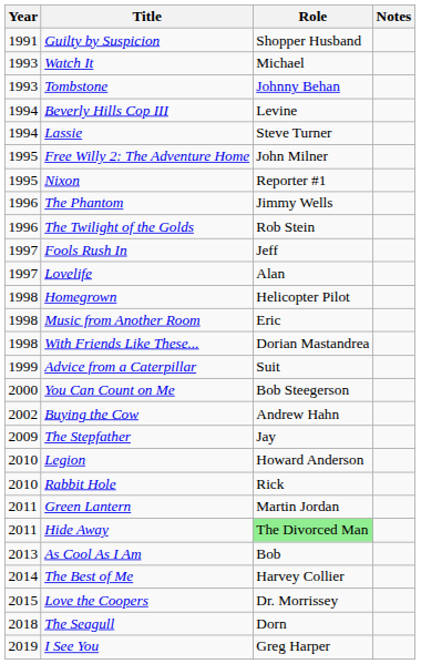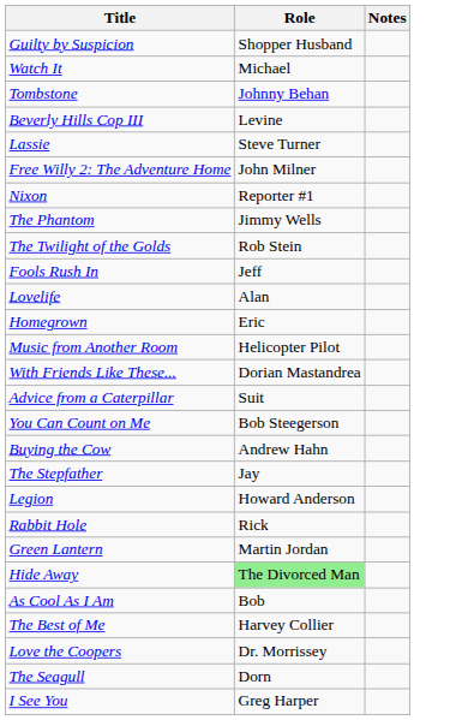 <table class="wikitable sortable">
 <tr>
-<th>Year</th>
 <th>Title</th>
 <th>Role</th>
 <th class="unsortable">Notes</th>
 </tr>
 <tr>
-<td>1991</td>
 <td><em><a href='#'>Guilty by Suspicion</a></em></td>
 <td>Shopper Husband</td>
 <td></td>
 </tr>
 <tr>
-<td>1993</td>
 <td><em><a href='#'>Watch It</a></em></td>
 <td>Michael</td>
 <td></td>
 </tr>
 <tr>
-<td>1993</td>
 <td><em><a href='#'>Tombstone</a></em></td>
 <td><a href='#'>Johnny Behan</a></td>
 <td></td>
 </tr>
 <tr>
-<td>1994</td>
 <td><em><a href='#'>Beverly Hills Cop III</a></em></td>
 <td>Levine</td>
 <td></td>
 </tr>
 <tr>
-<td>1994</td>
 <td><em><a href='#'>Lassie</a></em></td>
 <td>Steve Turner</td>
 <td></td>
 </tr>
 <tr>
-<td>1995</td>
 <td><em><a href='#'>Free Willy 2: The Adventure Home</a></em></td>
 <td>John Milner</td>
 <td></td>
 </tr>
 <tr>
-<td>1995</td>
 <td><em><a href='#'>Nixon</a></em></td>
 <td>Reporter #1</td>
 <td></td>
 </tr>
 <tr>
-<td>1996</td>
 <td><em><a href='#'>The Phantom</a></em></td>
 <td>Jimmy Wells</td>
 <td></td>
 </tr>
 <tr>
-<td>1996</td>
 <td><em><a href='#'>The Twilight of the Golds</a></em></td>
 <td>Rob Stein</td>
 <td></td>
 </tr>
 <tr>
-<td>1997</td>
 <td><em><a href='#'>Fools Rush In</a></em></td>
 <td>Jeff</td>
 <td></td>
 </tr>
 <tr>
-<td>1997</td>
 <td><em><a href='#'>Lovelife</a></em></td>
 <td>Alan</td>
 <td></td>
 </tr>
 <tr>
-<td>1998</td>
 <td><em><a href='#'>Homegrown</a></em></td>
+<td>Eric</td>
+<td></td>
+</tr>
+<tr>
+<td><em><a href='#'>Music from Another Room</a></em></td>
 <td>Helicopter Pilot</td>
 <td></td>
 </tr>
 <tr>
-<td>1998</td>
-<td><em><a href='#'>Music from Another Room</a></em></td>
-<td>Eric</td>
-<td></td>
-</tr>
-<tr>
-<td>1998</td>
 <td><em><a href='#'>With Friends Like These...</a></em></td>
 <td>Dorian Mastandrea</td>
 <td></td>
 </tr>
 <tr>
-<td>1999</td>
 <td><em><a href='#'>Advice from a Caterpillar</a></em></td>
 <td>Suit</td>
 <td></td>
 </tr>
 <tr>
-<td>2000</td>
 <td><em><a href='#'>You Can Count on Me</a></em></td>
 <td>Bob Steegerson</td>
 <td></td>
 </tr>
 <tr>
-<td>2002</td>
 <td><em><a href='#'>Buying the Cow</a></em></td>
 <td>Andrew Hahn</td>
 <td></td>
 </tr>
 <tr>
-<td>2009</td>
 <td><em><a href='#'>The Stepfather</a></em></td>
 <td>Jay</td>
 <td></td>
 </tr>
 <tr>
-<td>2010</td>
 <td><em><a href='#'>Legion</a></em></td>
 <td>Howard Anderson</td>
 <td></td>
 </tr>
 <tr>
-<td>2010</td>
 <td><em><a href='#'>Rabbit Hole</a></em></td>
 <td>Rick</td>
 <td></td>
 </tr>
 <tr>
-<td>2011</td>
 <td><em><a href='#'>Green Lantern</a></em></td>
 <td>Martin Jordan</td>
 <td></td>
 </tr>
 <tr>
-<td>2011</td>
 <td><em><a href='#'>Hide Away</a></em></td>
 <td style="background: lightgreen;">The Divorced Man</td>
 <td></td>
 </tr>
 <tr>
-<td>2013</td>
 <td><em><a href='#'>As Cool As I Am</a></em></td>
 <td>Bob</td>
 <td></td>
 </tr>
 <tr>
-<td>2014</td>
 <td><em><a href='#'>The Best of Me</a></em></td>
 <td>Harvey Collier</td>
 <td></td>
 </tr>
 <tr>
-<td>2015</td>
 <td><em><a href='#'>Love the Coopers</a></em></td>
 <td>Dr. Morrissey</td>
 <td></td>
 </tr>
 <tr>
-<td>2018</td>
 <td><em><a href='#'>The Seagull</a></em></td>
 <td>Dorn</td>
 <td></td>
 </tr>
 <tr>
-<td>2019</td>
 <td><em><a href='#'>I See You</a></em></td>
 <td>Greg Harper</td>
 <td></td>
 </tr>
 </table>
